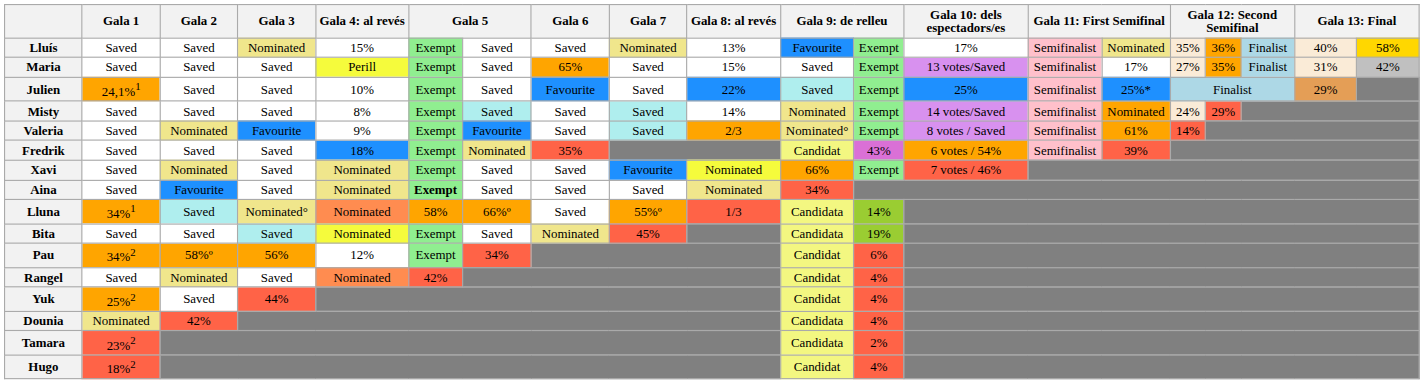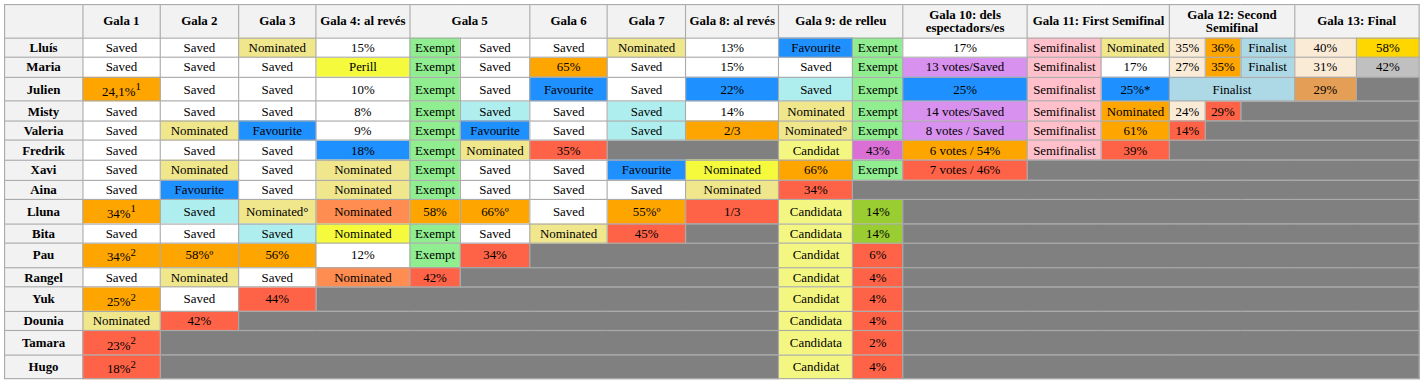 <table class="wikitable w-collapsible" style="font-size:72%; width:100%; text-align:center; margin-left: auto; margin-right: auto">
 <tr>
 <th style="width:5%;"></th>
 <th style="width:5%;">Gala 1</th>
 <th style="width:5%">Gala 2</th>
 <th style="width:5%">Gala 3</th>
 <th style="width:6%">Gala 4: al revés</th>
 <th colspan="2" style="width:7%;">Gala 5</th>
 <th style="width:5%">Gala 6</th>
 <th style="width:5%">Gala 7</th>
 <th style="width:6%">Gala 8: al revés</th>
 <th colspan="2" style="width:6%;">Gala 9: de relleu</th>
 <th style="width:8%">Gala 10: dels espectadors/es</th>
 <th colspan="2" style="width:7%;">Gala 11: First Semifinal</th>
 <th colspan="3" style="width:8%;">Gala 12: Second Semifinal</th>
 <th colspan="2" style="width:8%;">Gala 13: Final</th>
 </tr>
 <tr>
 <th>Lluís</th>
 <td style="background:white">Saved</td>
 <td style="background:white">Saved</td>
 <td style="background:khaki">Nominated</td>
 <td style="background:white">15%</td>
 <td style="background:LightGreen">Exempt</td>
 <td style="background:white">Saved</td>
 <td style="background:white">Saved</td>
 <td style="background:khaki">Nominated</td>
 <td style="background:white">13%</td>
 <td style="background:Dodgerblue">Favourite</td>
 <td style="background:LightGreen">Exempt</td>
 <td style="background:white">17%</td>
 <td style="background:pink">Semifinalist</td>
 <td style="background:khaki">Nominated</td>
 <td style="background:AntiqueWhite">35%</td>
 <td style="background:orange">36%</td>
 <td style="background:lightblue">Finalist</td>
 <td style="background:AntiqueWhite">40%</td>
 <td style="background:gold">58%</td>
 </tr>
 <tr>
 <th>Maria</th>
 <td style="background:white">Saved</td>
 <td style="background:white">Saved</td>
 <td style="background:white">Saved</td>
 <td style="background:#F5FB3C">Perill</td>
 <td style="background:LightGreen">Exempt</td>
 <td style="background:white">Saved</td>
 <td style="background:orange">65%</td>
 <td style="background:white">Saved</td>
 <td style="background:white">15%</td>
 <td style="background:white">Saved</td>
 <td style="background:LightGreen">Exempt</td>
 <td style="background:#D891EF">13 votes/Saved</td>
 <td style="background:pink">Semifinalist</td>
 <td style="background:white">17%</td>
 <td style="background:AntiqueWhite">27%</td>
 <td style="background:orange">35%</td>
 <td style="background:lightblue">Finalist</td>
 <td style="background:AntiqueWhite">31%</td>
 <td style="background:Silver">42%</td>
 </tr>
 <tr>
 <th>Julien</th>
 <td style="background:orange">24,1%<sup>1</sup></td>
 <td style="background:white">Saved</td>
 <td style="background:white">Saved</td>
 <td style="background:white">10%</td>
 <td style="background:LightGreen">Exempt</td>
 <td style="background:white">Saved</td>
 <td style="background:Dodgerblue">Favourite</td>
 <td style="background:white">Saved</td>
 <td style="background:Dodgerblue">22%</td>
 <td style="background:paleturquoise">Saved</td>
 <td style="background:LightGreen">Exempt</td>
 <td style="background:Dodgerblue">25%</td>
 <td style="background:pink">Semifinalist</td>
 <td style="background:Dodgerblue">25%*</td>
 <td colspan="3" style="background:lightblue">Finalist</td>
 <td style="background:rgb(228, 158, 86)">29%</td>
 <td colspan="4" style="background:Gray"></td>
 </tr>
 <tr>
 <th>Misty</th>
 <td style="background:white">Saved</td>
 <td style="background:white">Saved</td>
 <td style="background:white">Saved</td>
 <td style="background:white">8%</td>
 <td style="background:LightGreen">Exempt</td>
 <td style="background:paleturquoise">Saved</td>
 <td style="background:white">Saved</td>
 <td style="background:paleturquoise">Saved</td>
 <td style="background:white">14%</td>
 <td style="background:khaki">Nominated</td>
 <td style="background:LightGreen">Exempt</td>
 <td style="background:#D891EF">14 votes/Saved</td>
 <td style="background:pink">Semifinalist</td>
 <td style="background:orange">Nominated</td>
 <td style="background:AntiqueWhite">24%</td>
 <td style="background:tomato">29%</td>
 <td colspan="5" style="background:Gray"></td>
 </tr>
 <tr>
 <th>Valeria</th>
 <td style="background:white">Saved</td>
 <td style="background:khaki">Nominated</td>
 <td style="background:Dodgerblue">Favourite</td>
 <td style="background:white">9%</td>
 <td style="background:LightGreen">Exempt</td>
 <td style="background:Dodgerblue">Favourite</td>
 <td style="background:white">Saved</td>
 <td style="background:paleturquoise">Saved</td>
 <td style="background:orange">2/3</td>
 <td style="background:khaki">Nominated°</td>
 <td style="background:LightGreen">Exempt</td>
 <td style="background:#D891EF">8 votes / Saved</td>
 <td style="background:pink">Semifinalist</td>
 <td style="background:orange">61%</td>
 <td style="background:tomato">14%</td>
 <td colspan="5" style="background:Gray"></td>
 </tr>
 <tr>
 <th>Fredrik</th>
 <td style="background:white">Saved</td>
 <td style="background:white">Saved</td>
 <td style="background:white">Saved</td>
 <td style="background:Dodgerblue">18%</td>
 <td style="background:LightGreen">Exempt</td>
 <td style="background:khaki">Nominated</td>
 <td style="background:tomato">35%</td>
 <td colspan="2" style="background:Gray"></td>
 <td style="background:#F3F781">Candidat</td>
 <td style="background:orchid">43%</td>
 <td style="background:orange">6 votes / 54%</td>
 <td style="background:pink">Semifinalist</td>
 <td style="background:tomato">39%</td>
 <td colspan="6" style="background:Gray"></td>
 </tr>
 <tr>
 <th>Xavi</th>
 <td style="background:white">Saved</td>
 <td style="background:khaki">Nominated</td>
 <td style="background:white">Saved</td>
 <td style="background:khaki">Nominated</td>
 <td style="background:LightGreen">Exempt</td>
 <td style="background:white">Saved</td>
 <td style="background:white">Saved</td>
 <td style="background:Dodgerblue">Favourite</td>
 <td style="background:#F5FB3C">Nominated</td>
 <td style="background:orange">66%</td>
 <td style="background:LightGreen">Exempt</td>
 <td style="background:tomato">7 votes / 46%</td>
 <td colspan="7" style="background:Gray"></td>
 </tr>
 <tr>
 <th>Aina</th>
 <td style="background:white">Saved</td>
 <td style="background:Dodgerblue">Favourite</td>
 <td style="background:white">Saved</td>
 <td style="background:khaki">Nominated</td>
-<td style="background:LightGreen"><strong>Exempt</strong></td>
+<td style="background:LightGreen">Exempt</td>
 <td style="background:white">Saved</td>
 <td style="background:white">Saved</td>
 <td style="background:white">Saved</td>
 <td style="background:khaki">Nominated</td>
 <td style="background:tomato">34%</td>
 <td colspan="9" style="background:Gray"></td>
 </tr>
 <tr>
 <th>Lluna</th>
 <td style="background:orange">34%<sup>1</sup></td>
 <td style="background:paleturquoise">Saved</td>
 <td style="background:khaki">Nominated°</td>
 <td style="background:#FF8C50">Nominated</td>
 <td style="background:orange">58%</td>
 <td style="background:orange">66%º</td>
 <td style="background:white">Saved</td>
 <td style="background:orange">55%º</td>
 <td style="background:tomato">1/3</td>
 <td style="background:#F3F781">Candidata</td>
 <td style="background:yellowgreen">14%</td>
 <td colspan="8" style="background:Gray"></td>
 </tr>
 <tr>
 <th>Bita</th>
 <td style="background:white">Saved</td>
 <td style="background:white">Saved</td>
 <td style="background:paleturquoise">Saved</td>
 <td style="background:#F5FB3C">Nominated</td>
 <td style="background:LightGreen">Exempt</td>
 <td style="background:white">Saved</td>
 <td style="background:khaki">Nominated</td>
 <td style="background:tomato">45%</td>
 <td style="background:Gray"></td>
 <td style="background:#F3F781">Candidata</td>
-<td style="background:yellowgreen">19%</td>
+<td style="background:yellowgreen">14%</td>
 <td colspan="8" style="background:Gray"></td>
 </tr>
 <tr>
 <th>Pau</th>
 <td style="background:orange">34%<sup>2</sup></td>
 <td style="background:orange">58%º</td>
 <td style="background:orange">56%</td>
 <td style="background:white">12%</td>
 <td style="background:LightGreen">Exempt</td>
 <td style="background:tomato">34%</td>
 <td colspan="3" style="background:Gray"></td>
 <td style="background:#F3F781">Candidat</td>
 <td style="background:tomato">6%</td>
 <td colspan="8" style="background:Gray"></td>
 </tr>
 <tr>
 <th>Rangel</th>
 <td style="background:white">Saved</td>
 <td style="background:khaki">Nominated</td>
 <td style="background:white">Saved</td>
 <td style="background:#FF8C50">Nominated</td>
 <td style="background:tomato">42%</td>
 <td colspan="4" style="background:Gray"></td>
 <td style="background:#F3F781">Candidat</td>
 <td style="background:tomato">4%</td>
 <td colspan="8" style="background:Gray"></td>
 </tr>
 <tr>
 <th>Yuk</th>
 <td style="background:orange">25%<sup>2</sup></td>
 <td style="background:white">Saved</td>
 <td style="background:tomato">44%</td>
 <td colspan="6" style="background:Gray"></td>
 <td style="background:#F3F781">Candidat</td>
 <td style="background:tomato">4%</td>
 <td colspan="8" style="background:Gray"></td>
 </tr>
 <tr>
 <th>Dounia</th>
 <td style="background:khaki">Nominated</td>
 <td style="background:tomato">42%</td>
 <td colspan="7" style="background:Gray"></td>
 <td style="background:#F3F781">Candidata</td>
 <td style="background:tomato">4%</td>
 <td colspan="8" style="background:Gray"></td>
 </tr>
 <tr>
 <th>Tamara</th>
 <td style="background:tomato">23%<sup>2</sup></td>
 <td colspan="8" style="background:Gray"></td>
 <td style="background:#F3F781">Candidata</td>
 <td style="background:tomato">2%</td>
 <td colspan="8" style="background:Gray"></td>
 </tr>
 <tr>
 <th>Hugo</th>
 <td style="background:tomato">18%<sup>2</sup></td>
 <td colspan="8" style="background:Gray"></td>
 <td style="background:#F3F781">Candidat</td>
 <td style="background:tomato">4%</td>
 <td colspan="8" style="background:Gray"></td>
 </tr>
 </table>
